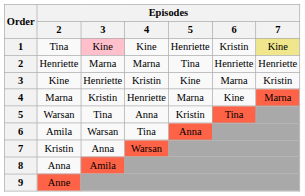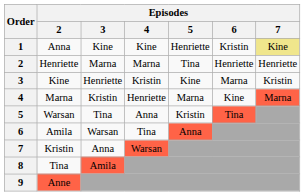 <table class="wikitable" style="text-align:center; font-size:92%">
 <tr>
 <th rowspan="2">Order</th>
 <th colspan="15">Episodes</th>
 </tr>
 <tr>
 <th>2</th>
 <th>3</th>
 <th>4</th>
 <th>5</th>
 <th>6</th>
 <th>7</th>
 </tr>
 <tr>
 <th>1</th>
-<td>Tina</td>
-<td style="background: pink;">Kine</td>
+<td>Anna</td>
+<td>Kine</td>
 <td>Kine</td>
 <td>Henriette</td>
 <td>Kristin</td>
 <td style="background: khaki;">Kine</td>
 </tr>
 <tr>
 <th>2</th>
 <td>Henriette</td>
 <td>Marna</td>
 <td>Marna</td>
 <td>Tina</td>
 <td>Henriette</td>
 <td>Henriette</td>
 </tr>
 <tr>
 <th>3</th>
 <td>Kine</td>
 <td>Henriette</td>
 <td>Kristin</td>
 <td>Kine</td>
 <td>Marna</td>
 <td>Kristin</td>
 </tr>
 <tr>
 <th>4</th>
 <td>Marna</td>
 <td>Kristin</td>
 <td>Henriette</td>
 <td>Marna</td>
 <td>Kine</td>
 <td style="background:tomato;">Marna</td>
 </tr>
 <tr>
 <th>5</th>
 <td>Warsan</td>
 <td>Tina</td>
 <td>Anna</td>
 <td>Kristin</td>
 <td style="background:tomato;">Tina</td>
 <td bgcolor="darkgray" colspan="6"></td>
 </tr>
 <tr>
 <th>6</th>
 <td>Amila</td>
 <td>Warsan</td>
 <td>Tina</td>
 <td style="background:tomato;">Anna</td>
 <td bgcolor="darkgray" colspan="7"></td>
 </tr>
 <tr>
 <th>7</th>
 <td>Kristin</td>
 <td>Anna</td>
 <td style="background:tomato;">Warsan</td>
 <td bgcolor="darkgray" colspan="8"></td>
 </tr>
 <tr>
 <th>8</th>
-<td>Anna</td>
+<td>Tina</td>
 <td style="background:tomato;">Amila</td>
 <td bgcolor="darkgray" colspan="9"></td>
 </tr>
 <tr>
 <th>9</th>
 <td style="background:tomato;">Anne</td>
 <td bgcolor="darkgray" colspan="10"></td>
 </tr>
 </table>
